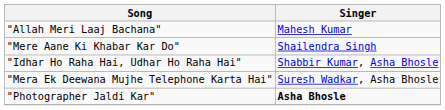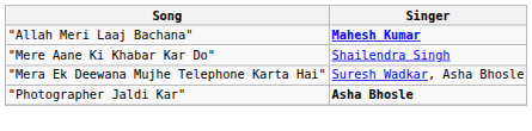 <table class="wikitable">
 <tr>
 <th>Song</th>
 <th>Singer</th>
 </tr>
 <tr>
 <td>"Allah Meri Laaj Bachana"</td>
-<td><a href='#'>Mahesh Kumar</a></td>
+<td><strong><a href='#'>Mahesh Kumar</a></strong></td>
 </tr>
 <tr>
 <td>"Mere Aane Ki Khabar Kar Do"</td>
 <td><a href='#'>Shailendra Singh</a></td>
-</tr>
-<tr>
-<td>"Idhar Ho Raha Hai, Udhar Ho Raha Hai"</td>
-<td><a href='#'>Shabbir Kumar</a>, <a href='#'>Asha Bhosle</a></td>
 </tr>
 <tr>
 <td>"Mera Ek Deewana Mujhe Telephone Karta Hai"</td>
 <td><a href='#'>Suresh Wadkar</a>, Asha Bhosle</td>
 </tr>
 <tr>
 <td>"Photographer Jaldi Kar"</td>
 <td><strong>Asha Bhosle</strong></td>
 </tr>
 <tr>
 </tr>
 </table>
